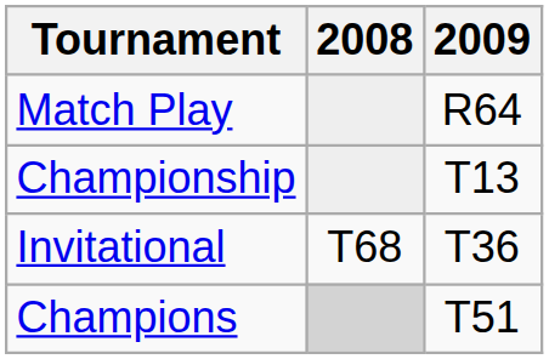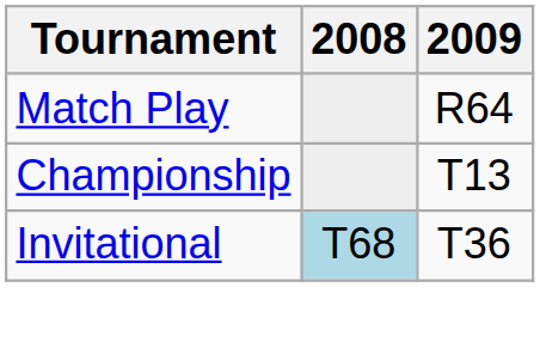 <table class="wikitable" style="text-align:center;">
 <tr>
 <th>Tournament</th>
 <th>2008</th>
 <th>2009</th>
 </tr>
 <tr>
 <td align="left"><a href='#'>Match Play</a></td>
 <td style="background:#eeeeee;"></td>
 <td>R64</td>
 </tr>
 <tr>
 <td align="left"><a href='#'>Championship</a></td>
 <td style="background:#eeeeee;"></td>
 <td>T13</td>
 </tr>
 <tr>
 <td align="left"><a href='#'>Invitational</a></td>
-<td>T68</td>
+<td style="background: lightblue;">T68</td>
 <td>T36</td>
 </tr>
-<tr>
-<td align="left"><a href='#'>Champions</a></td>
-<td style="background:#D3D3D3;"></td>
-<td>T51</td>
-</tr>
 </table>
